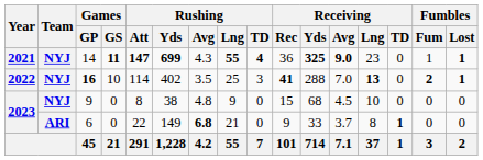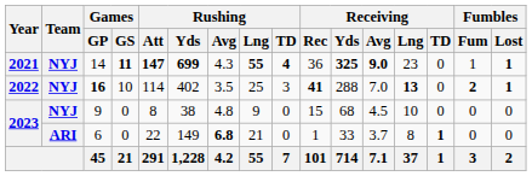 <table class="wikitable" style="text-align:center;">
 <tr>
 <th rowspan="2">Year</th>
 <th rowspan="2">Team</th>
 <th colspan="2">Games</th>
 <th colspan="5">Rushing</th>
 <th colspan="5">Receiving</th>
 <th colspan="2">Fumbles</th>
 </tr>
 <tr>
 <th>GP</th>
 <th>GS</th>
 <th>Att</th>
 <th>Yds</th>
 <th>Avg</th>
 <th>Lng</th>
 <th>TD</th>
 <th>Rec</th>
 <th>Yds</th>
 <th>Avg</th>
 <th>Lng</th>
 <th>TD</th>
 <th>Fum</th>
 <th>Lost</th>
 </tr>
 <tr>
 <th><a href='#'>2021</a></th>
 <th><a href='#'>NYJ</a></th>
 <td>14</td>
 <td><strong>11</strong></td>
 <td><strong>147</strong></td>
 <td><strong>699</strong></td>
 <td>4.3</td>
 <td><strong>55</strong></td>
 <td><strong>4</strong></td>
 <td>36</td>
 <td><strong>325</strong></td>
 <td><strong>9.0</strong></td>
 <td>23</td>
 <td>0</td>
 <td>1</td>
 <td><strong>1</strong></td>
 </tr>
 <tr>
 <th><a href='#'>2022</a></th>
 <th><a href='#'>NYJ</a></th>
 <td><strong>16</strong></td>
 <td>10</td>
 <td>114</td>
 <td>402</td>
 <td>3.5</td>
 <td>25</td>
 <td>3</td>
 <td><strong>41</strong></td>
 <td>288</td>
 <td>7.0</td>
 <td><strong>13</strong></td>
 <td>0</td>
 <td><strong>2</strong></td>
 <td><strong>1</strong></td>
 </tr>
 <tr>
 <th rowspan="2"><a href='#'>2023</a></th>
 <th><a href='#'>NYJ</a></th>
 <td>9</td>
 <td>0</td>
 <td>8</td>
 <td>38</td>
 <td>4.8</td>
 <td>9</td>
 <td>0</td>
 <td>15</td>
 <td>68</td>
 <td>4.5</td>
 <td>10</td>
 <td>0</td>
 <td>0</td>
 <td>0</td>
 </tr>
 <tr>
 <th><a href='#'>ARI</a></th>
 <td>6</td>
 <td>0</td>
 <td>22</td>
 <td>149</td>
 <td><strong>6.8</strong></td>
 <td>21</td>
 <td>0</td>
-<td>9</td>
+<td>1</td>
 <td>33</td>
 <td>3.7</td>
 <td>8</td>
 <td><strong>1</strong></td>
 <td>0</td>
 <td>0</td>
 </tr>
 <tr>
 <th colspan="2"></th>
 <th>45</th>
 <th>21</th>
 <th>291</th>
 <th>1,228</th>
 <th>4.2</th>
 <th>55</th>
 <th>7</th>
 <th>101</th>
 <th>714</th>
 <th>7.1</th>
 <th>37</th>
 <th>1</th>
 <th>3</th>
 <th>2</th>
 </tr>
 </table>
